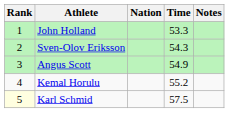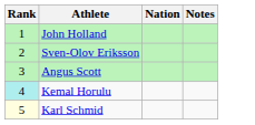 <table class="wikitable sortable" style="text-align:center">
 <tr>
 <th>Rank</th>
 <th>Athlete</th>
 <th>Nation</th>
-<th>Time</th>
 <th>Notes</th>
 </tr>
 <tr bgcolor=bbf3bb>
 <td>1</td>
 <td align="left"><a href='#'>John Holland</a></td>
 <td align="left"></td>
-<td>53.3</td>
 <td></td>
 </tr>
 <tr bgcolor=bbf3bb>
 <td>2</td>
 <td align="left"><a href='#'>Sven-Olov Eriksson</a></td>
 <td align="left"></td>
-<td>54.3</td>
 <td></td>
 </tr>
 <tr bgcolor=bbf3bb>
 <td>3</td>
 <td align="left"><a href='#'>Angus Scott</a></td>
 <td align="left"></td>
-<td>54.9</td>
 <td></td>
 </tr>
 <tr>
-<td>4</td>
+<td style="background: paleturquoise;">4</td>
 <td align="left"><a href='#'>Kemal Horulu</a></td>
 <td align="left"></td>
-<td>55.2</td>
 <td></td>
 </tr>
 <tr>
 <td style="background: lightyellow;">5</td>
 <td align="left"><a href='#'>Karl Schmid</a></td>
 <td align="left"></td>
-<td>57.5</td>
 <td></td>
 </tr>
 </table>
